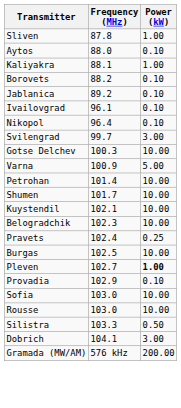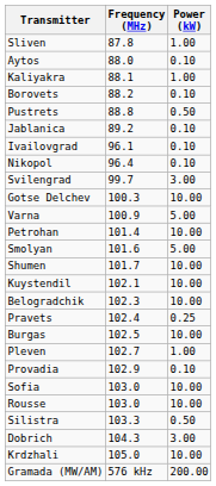 <table class="wikitable">
 <tr>
 <th>Transmitter</th>
 <th>Frequency<br>(<a href='#'>MHz</a>)</th>
 <th>Power<br>(<a href='#'>kW</a>)</th>
 </tr>
 <tr>
 <td>Sliven</td>
 <td>87.8</td>
 <td>1.00</td>
 </tr>
 <tr>
 <td>Aytos</td>
 <td>88.0</td>
 <td>0.10</td>
 </tr>
 <tr>
 <td>Kaliyakra</td>
 <td>88.1</td>
 <td>1.00</td>
 </tr>
 <tr>
 <td>Borovets</td>
 <td>88.2</td>
 <td>0.10</td>
+</tr>
+<tr>
+<td>Pustrets</td>
+<td>88.8</td>
+<td>0.50</td>
 </tr>
 <tr>
 <td>Jablanica</td>
 <td>89.2</td>
 <td>0.10</td>
 </tr>
 <tr>
 <td>Ivailovgrad</td>
 <td>96.1</td>
 <td>0.10</td>
 </tr>
 <tr>
 <td>Nikopol</td>
 <td>96.4</td>
 <td>0.10</td>
 </tr>
 <tr>
 <td>Svilengrad</td>
 <td>99.7</td>
 <td>3.00</td>
 </tr>
 <tr>
 <td>Gotse Delchev</td>
 <td>100.3</td>
 <td>10.00</td>
 </tr>
 <tr>
 <td>Varna</td>
 <td>100.9</td>
 <td>5.00</td>
 </tr>
 <tr>
 <td>Petrohan</td>
 <td>101.4</td>
 <td>10.00</td>
 </tr>
 <tr>
+<td>Smolyan</td>
+<td>101.6</td>
+<td>5.00</td>
+</tr>
+<tr>
 <td>Shumen</td>
 <td>101.7</td>
 <td>10.00</td>
 </tr>
 <tr>
 <td>Kuystendil</td>
 <td>102.1</td>
 <td>10.00</td>
 </tr>
 <tr>
 <td>Belogradchik</td>
 <td>102.3</td>
 <td>10.00</td>
 </tr>
 <tr>
 <td>Pravets</td>
 <td>102.4</td>
 <td>0.25</td>
 </tr>
 <tr>
 <td>Burgas</td>
 <td>102.5</td>
 <td>10.00</td>
 </tr>
 <tr>
 <td>Pleven</td>
 <td>102.7</td>
-<td><strong>1.00</strong></td>
+<td>1.00</td>
 </tr>
 <tr>
 <td>Provadia</td>
 <td>102.9</td>
 <td>0.10</td>
 </tr>
 <tr>
 <td>Sofia</td>
 <td>103.0</td>
 <td>10.00</td>
 </tr>
 <tr>
 <td>Rousse</td>
 <td>103.0</td>
 <td>10.00</td>
 </tr>
 <tr>
 <td>Silistra</td>
 <td>103.3</td>
 <td>0.50</td>
 </tr>
 <tr>
 <td>Dobrich</td>
-<td>104.1</td>
+<td>104.3</td>
 <td>3.00</td>
+</tr>
+<tr>
+<td>Krdzhali</td>
+<td>105.0</td>
+<td>10.00</td>
 </tr>
 <tr>
 <td>Gramada (MW/AM)</td>
 <td>576 kHz</td>
 <td>200.00</td>
 </tr>
 </table>
